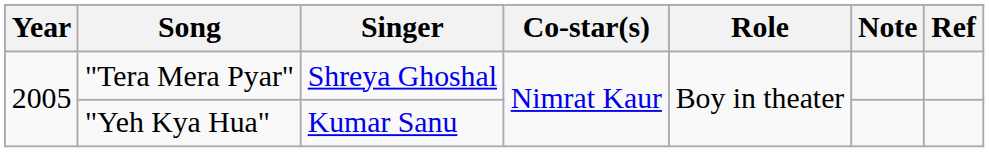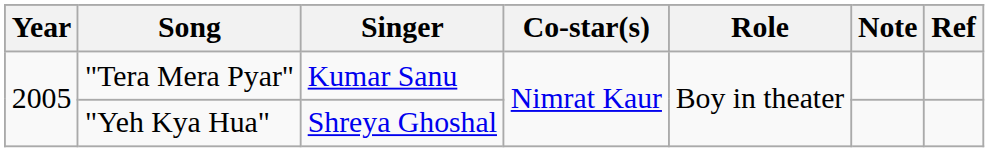 <table class="wikitable">
 <tr>
 <th>Year</th>
 <th>Song</th>
 <th>Singer</th>
 <th>Co-star(s)</th>
 <th>Role</th>
 <th>Note</th>
 <th>Ref</th>
 </tr>
 <tr>
 <td rowspan="2">2005</td>
 <td>"Tera Mera Pyar"</td>
-<td><a href='#'>Shreya Ghoshal</a></td>
+<td><a href='#'>Kumar Sanu</a></td>
 <td rowspan="2"><a href='#'>Nimrat Kaur</a></td>
 <td rowspan="2">Boy in theater</td>
 <td></td>
 <td></td>
 </tr>
 <tr>
 <td>"Yeh Kya Hua"</td>
-<td><a href='#'>Kumar Sanu</a></td>
+<td><a href='#'>Shreya Ghoshal</a></td>
 <td></td>
 <td></td>
 </tr>
 </table>
